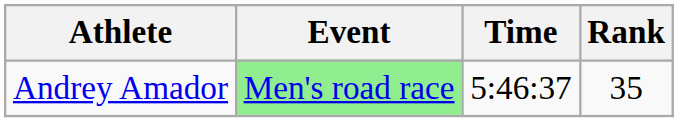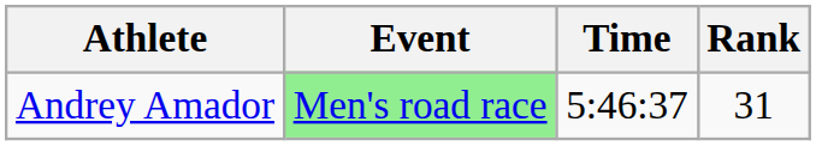 <table class="wikitable" style="font-size:90%">
 <tr>
 <th>Athlete</th>
 <th>Event</th>
 <th>Time</th>
 <th>Rank</th>
 </tr>
 <tr align=center>
 <td align=left><a href='#'>Andrey Amador</a></td>
 <td align=left style="background: lightgreen;"><a href='#'>Men's road race</a></td>
 <td>5:46:37</td>
-<td>35</td>
+<td>31</td>
 </tr>
 </table>
